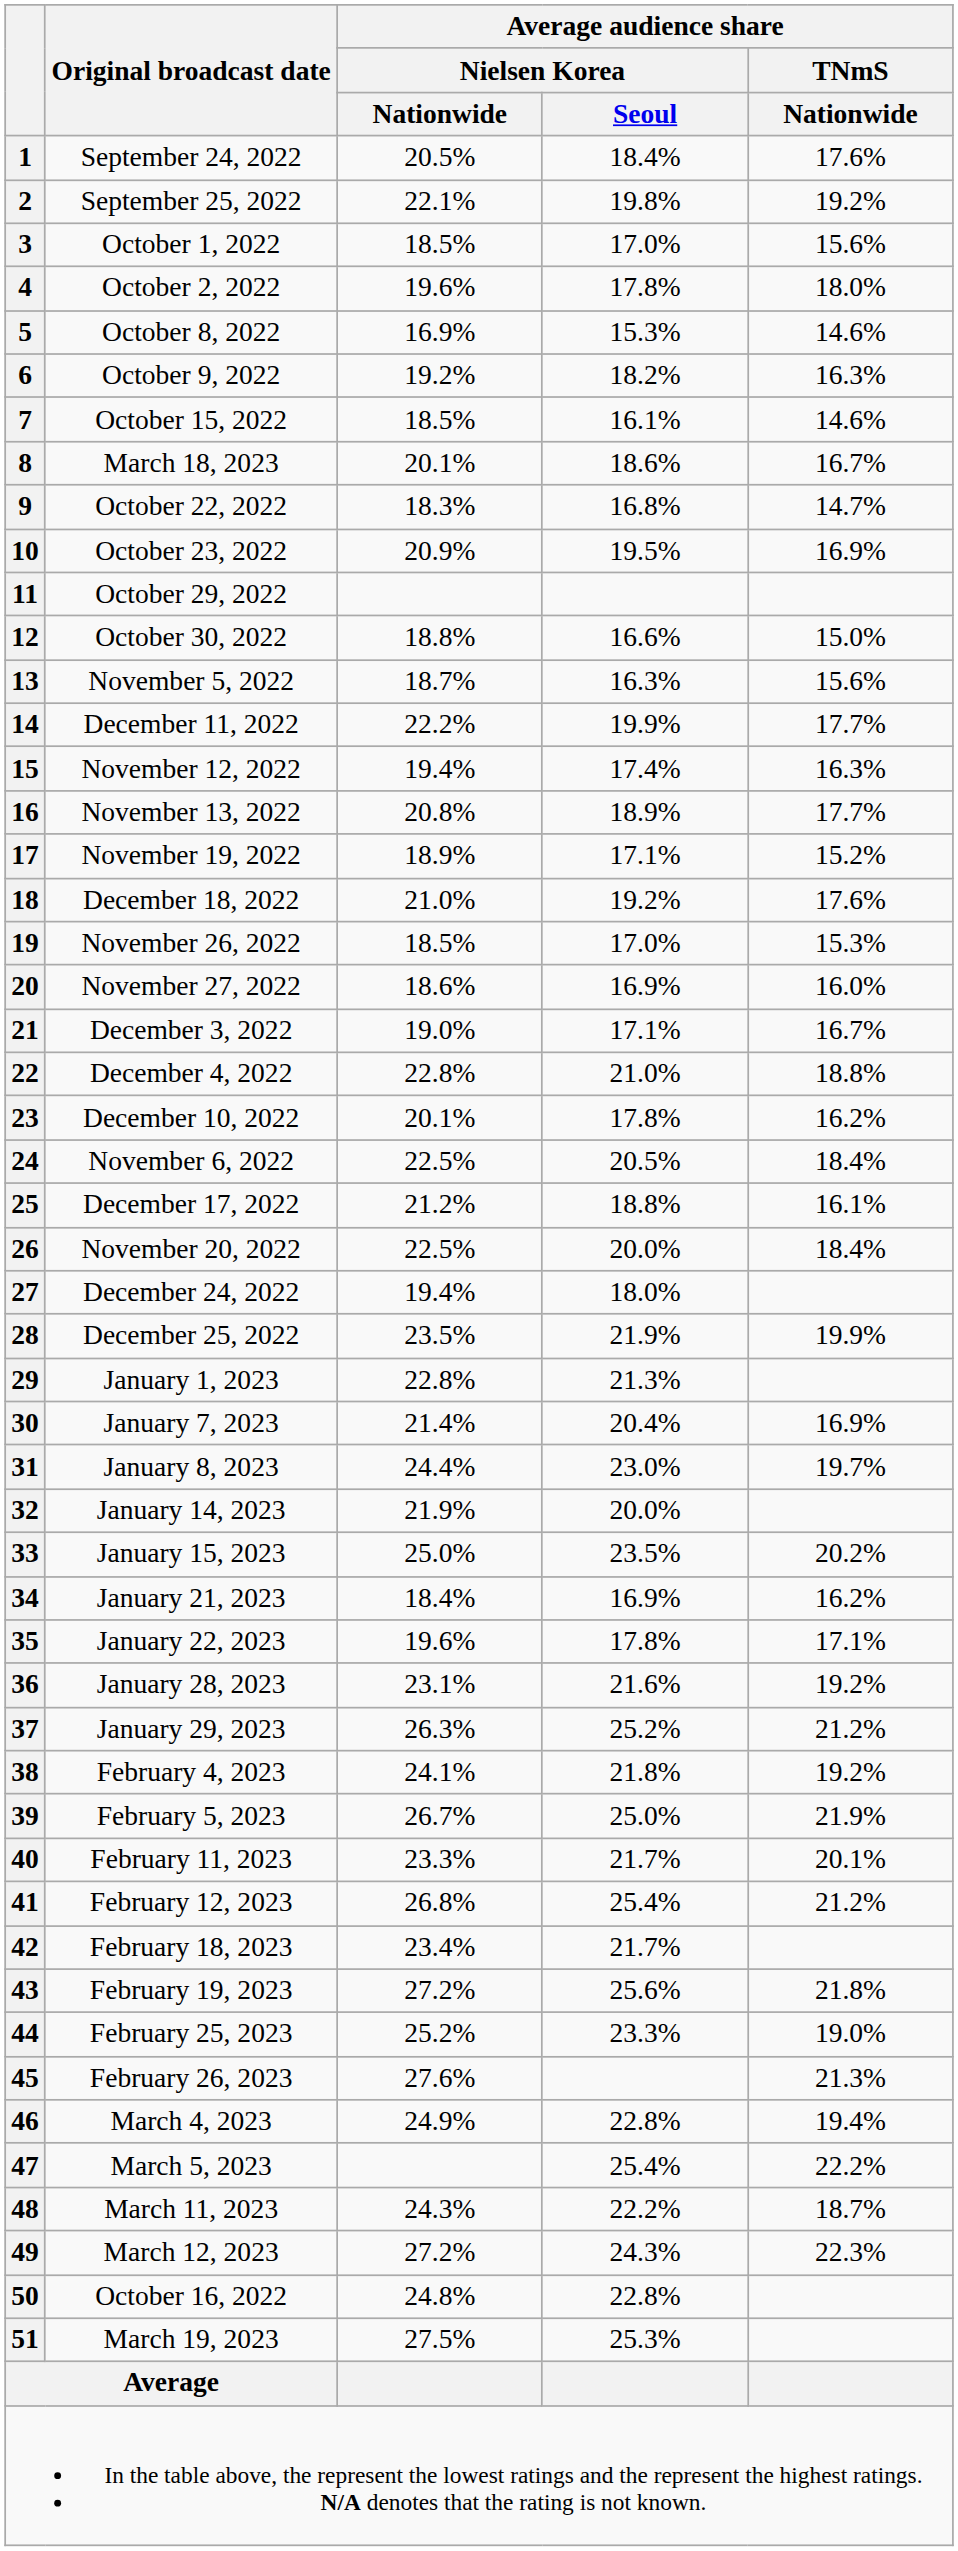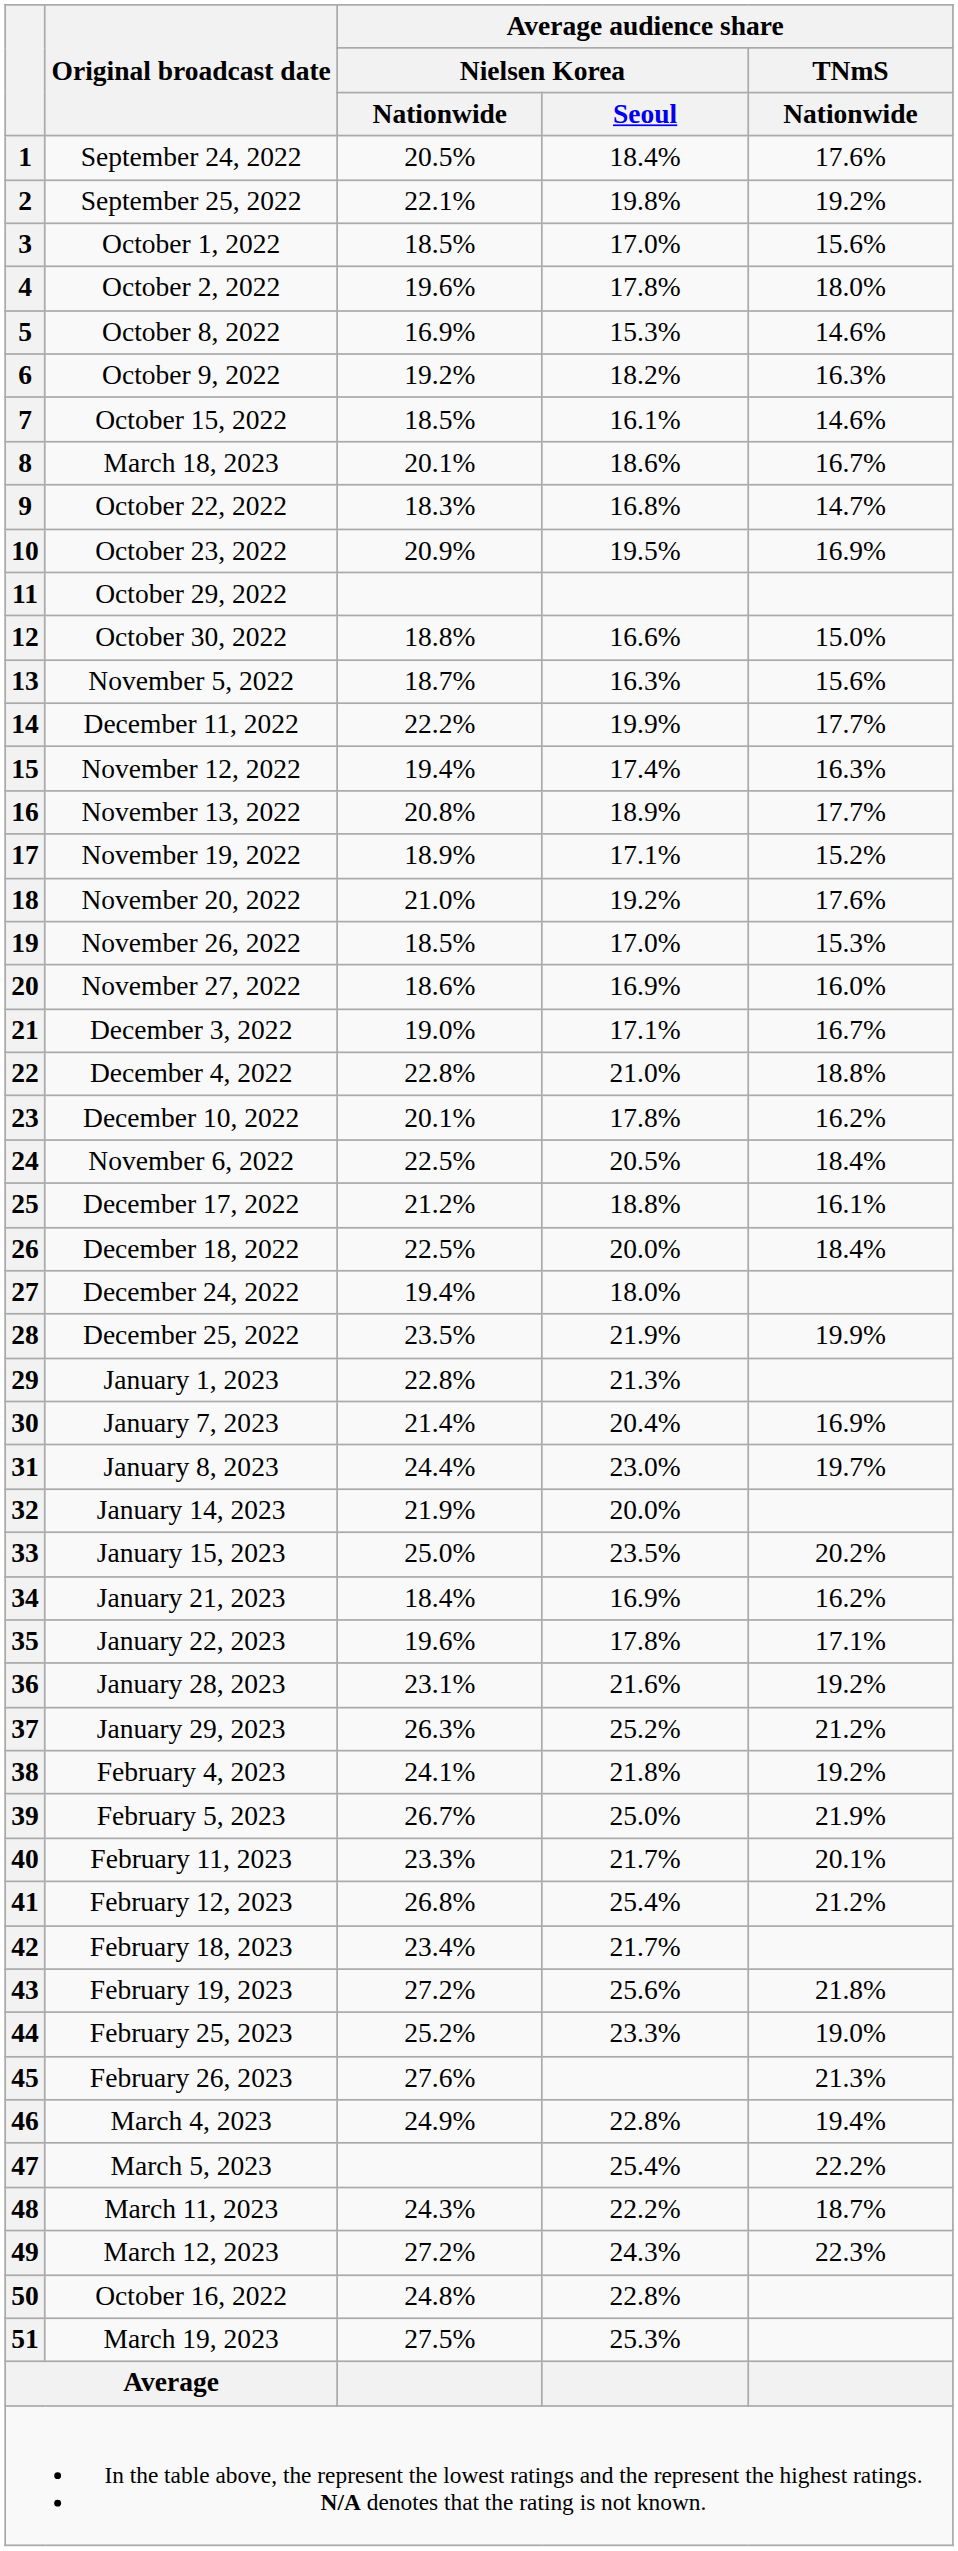 <table class="wikitable plainrowheaders" style="text-align:center; max-width:600px; margin-left:auto; margin-right:auto">
 <tr>
 <th scope="col" rowspan="3"></th>
 <th scope="col" rowspan="3">Original broadcast date</th>
 <th scope="col" colspan="3">Average audience share</th>
 </tr>
 <tr>
 <th scope="col" colspan="2">Nielsen Korea</th>
 <th scope="col">TNmS</th>
 </tr>
 <tr>
 <th scope="col" style="width:7em">Nationwide</th>
 <th scope="col" style="width:7em"><a href='#'>Seoul</a></th>
 <th scope="col" style="width:7em">Nationwide</th>
 </tr>
 <tr>
 <th scope="col">1</th>
 <td>September 24, 2022</td>
 <td>20.5% </td>
 <td>18.4% </td>
 <td>17.6% </td>
 </tr>
 <tr>
 <th scope="col">2</th>
 <td>September 25, 2022</td>
 <td>22.1% </td>
 <td>19.8% </td>
 <td>19.2% </td>
 </tr>
 <tr>
 <th scope="col">3</th>
 <td>October 1, 2022</td>
 <td>18.5% </td>
 <td>17.0% </td>
 <td>15.6% </td>
 </tr>
 <tr>
 <th scope="col">4</th>
 <td>October 2, 2022</td>
 <td>19.6% </td>
 <td>17.8% </td>
 <td>18.0% </td>
 </tr>
 <tr>
 <th scope="col">5</th>
 <td>October 8, 2022</td>
 <td>16.9% </td>
 <td>15.3% </td>
 <td>14.6% </td>
 </tr>
 <tr>
 <th scope="col">6</th>
 <td>October 9, 2022</td>
 <td>19.2% </td>
 <td>18.2% </td>
 <td>16.3% </td>
 </tr>
 <tr>
 <th scope="col">7</th>
 <td>October 15, 2022</td>
 <td>18.5% </td>
 <td>16.1% </td>
 <td>14.6% </td>
 </tr>
 <tr>
 <th scope="col">8</th>
 <td>March 18, 2023</td>
 <td>20.1% </td>
 <td>18.6% </td>
 <td>16.7% </td>
 </tr>
 <tr>
 <th scope="col">9</th>
 <td>October 22, 2022</td>
 <td>18.3% </td>
 <td>16.8% </td>
 <td>14.7% </td>
 </tr>
 <tr>
 <th scope="col">10</th>
 <td>October 23, 2022</td>
 <td>20.9% </td>
 <td>19.5% </td>
 <td>16.9% </td>
 </tr>
 <tr>
 <th scope="col">11</th>
 <td>October 29, 2022</td>
 <td><strong></strong> </td>
 <td><strong></strong> </td>
 <td><strong></strong> </td>
 </tr>
 <tr>
 <th scope="col">12</th>
 <td>October 30, 2022</td>
 <td>18.8% </td>
 <td>16.6% </td>
 <td>15.0% </td>
 </tr>
 <tr>
 <th scope="col">13</th>
 <td>November 5, 2022</td>
 <td>18.7% </td>
 <td>16.3% </td>
 <td>15.6% </td>
 </tr>
 <tr>
 <th scope="col">14</th>
 <td>December 11, 2022</td>
 <td>22.2% </td>
 <td>19.9% </td>
 <td>17.7% </td>
 </tr>
 <tr>
 <th>15</th>
 <td>November 12, 2022</td>
 <td>19.4% </td>
 <td>17.4% </td>
 <td>16.3% </td>
 </tr>
 <tr>
 <th>16</th>
 <td>November 13, 2022</td>
 <td>20.8% </td>
 <td>18.9% </td>
 <td>17.7% </td>
 </tr>
 <tr>
 <th>17</th>
 <td>November 19, 2022</td>
 <td>18.9% </td>
 <td>17.1% </td>
 <td>15.2% </td>
 </tr>
 <tr>
 <th>18</th>
-<td>December 18, 2022</td>
+<td>November 20, 2022</td>
 <td>21.0% </td>
 <td>19.2% </td>
 <td>17.6% </td>
 </tr>
 <tr>
 <th>19</th>
 <td>November 26, 2022</td>
 <td>18.5% </td>
 <td>17.0% </td>
 <td>15.3% </td>
 </tr>
 <tr>
 <th>20</th>
 <td>November 27, 2022</td>
 <td>18.6% </td>
 <td>16.9% </td>
 <td>16.0% </td>
 </tr>
 <tr>
 <th>21</th>
 <td>December 3, 2022</td>
 <td>19.0% </td>
 <td>17.1% </td>
 <td>16.7% </td>
 </tr>
 <tr>
 <th>22</th>
 <td>December 4, 2022</td>
 <td>22.8% </td>
 <td>21.0% </td>
 <td>18.8% </td>
 </tr>
 <tr>
 <th>23</th>
 <td>December 10, 2022</td>
 <td>20.1% </td>
 <td>17.8% </td>
 <td>16.2% </td>
 </tr>
 <tr>
 <th>24</th>
 <td>November 6, 2022</td>
 <td>22.5% </td>
 <td>20.5% </td>
 <td>18.4% </td>
 </tr>
 <tr>
 <th>25</th>
 <td>December 17, 2022</td>
 <td>21.2% </td>
 <td>18.8% </td>
 <td>16.1% </td>
 </tr>
 <tr>
 <th>26</th>
-<td>November 20, 2022</td>
+<td>December 18, 2022</td>
 <td>22.5% </td>
 <td>20.0% </td>
 <td>18.4% </td>
 </tr>
 <tr>
 <th>27</th>
 <td>December 24, 2022</td>
 <td>19.4% </td>
 <td>18.0% </td>
 <td></td>
 </tr>
 <tr>
 <th>28</th>
 <td>December 25, 2022</td>
 <td>23.5% </td>
 <td>21.9% </td>
 <td>19.9% </td>
 </tr>
 <tr>
 <th>29</th>
 <td>January 1, 2023</td>
 <td>22.8% </td>
 <td>21.3% </td>
 <td></td>
 </tr>
 <tr>
 <th>30</th>
 <td>January 7, 2023</td>
 <td>21.4% </td>
 <td>20.4% </td>
 <td>16.9% </td>
 </tr>
 <tr>
 <th>31</th>
 <td>January 8, 2023</td>
 <td>24.4% </td>
 <td>23.0% </td>
 <td>19.7% </td>
 </tr>
 <tr>
 <th>32</th>
 <td>January 14, 2023</td>
 <td>21.9% </td>
 <td>20.0% </td>
 <td></td>
 </tr>
 <tr>
 <th>33</th>
 <td>January 15, 2023</td>
 <td>25.0% </td>
 <td>23.5% </td>
 <td>20.2% </td>
 </tr>
 <tr>
 <th>34</th>
 <td>January 21, 2023</td>
 <td>18.4% </td>
 <td>16.9% </td>
 <td>16.2% </td>
 </tr>
 <tr>
 <th>35</th>
 <td>January 22, 2023</td>
 <td>19.6% </td>
 <td>17.8% </td>
 <td>17.1% </td>
 </tr>
 <tr>
 <th>36</th>
 <td>January 28, 2023</td>
 <td>23.1% </td>
 <td>21.6% </td>
 <td>19.2% </td>
 </tr>
 <tr>
 <th>37</th>
 <td>January 29, 2023</td>
 <td>26.3% </td>
 <td>25.2% </td>
 <td>21.2% </td>
 </tr>
 <tr>
 <th>38</th>
 <td>February 4, 2023</td>
 <td>24.1% </td>
 <td>21.8% </td>
 <td>19.2% </td>
 </tr>
 <tr>
 <th>39</th>
 <td>February 5, 2023</td>
 <td>26.7% </td>
 <td>25.0% </td>
 <td>21.9% </td>
 </tr>
 <tr>
 <th>40</th>
 <td>February 11, 2023</td>
 <td>23.3% </td>
 <td>21.7% </td>
 <td>20.1% </td>
 </tr>
 <tr>
 <th>41</th>
 <td>February 12, 2023</td>
 <td>26.8% </td>
 <td>25.4% </td>
 <td>21.2% </td>
 </tr>
 <tr>
 <th>42</th>
 <td>February 18, 2023</td>
 <td>23.4% </td>
 <td>21.7% </td>
 <td></td>
 </tr>
 <tr>
 <th>43</th>
 <td>February 19, 2023</td>
 <td>27.2% </td>
 <td>25.6% </td>
 <td>21.8% </td>
 </tr>
 <tr>
 <th>44</th>
 <td>February 25, 2023</td>
 <td>25.2% </td>
 <td>23.3% </td>
 <td>19.0% </td>
 </tr>
 <tr>
 <th>45</th>
 <td>February 26, 2023</td>
 <td>27.6% </td>
 <td><strong></strong> </td>
 <td>21.3% </td>
 </tr>
 <tr>
 <th>46</th>
 <td>March 4, 2023</td>
 <td>24.9% </td>
 <td>22.8% </td>
 <td>19.4% </td>
 </tr>
 <tr>
 <th>47</th>
 <td>March 5, 2023</td>
 <td><strong></strong> </td>
 <td>25.4% </td>
 <td>22.2% </td>
 </tr>
 <tr>
 <th>48</th>
 <td>March 11, 2023</td>
 <td>24.3% </td>
 <td>22.2% </td>
 <td>18.7% </td>
 </tr>
 <tr>
 <th>49</th>
 <td>March 12, 2023</td>
 <td>27.2% </td>
 <td>24.3% </td>
 <td>22.3% </td>
 </tr>
 <tr>
 <th>50</th>
 <td>October 16, 2022</td>
 <td>24.8% </td>
 <td>22.8% </td>
 <td></td>
 </tr>
 <tr>
 <th>51</th>
 <td>March 19, 2023</td>
 <td>27.5% </td>
 <td>25.3% </td>
 <td><strong></strong> </td>
 </tr>
 <tr>
 <th scope="col" colspan="2">Average</th>
 <th scope="col"></th>
 <th scope="col"></th>
 <th scope="col"></th>
 </tr>
 <tr>
 <td colspan="6" style="font-size:85%"><br><ul><li>In the table above, the <strong></strong> represent the lowest ratings and the <strong></strong> represent the highest ratings.</li><li><strong>N/A</strong> denotes that the rating is not known.</li></ul></td>
 </tr>
 </table>
